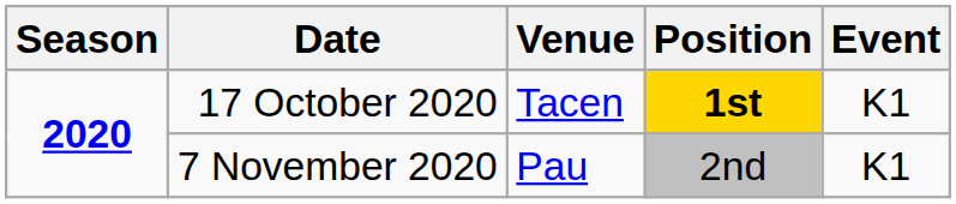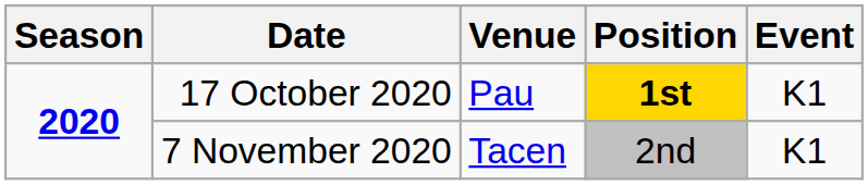 <table class="wikitable" style="text-align:center; font-size:95%;">
 <tr>
 <th>Season</th>
 <th>Date</th>
 <th>Venue</th>
 <th>Position</th>
 <th>Event</th>
 </tr>
 <tr>
 <td rowspan=2><strong><a href='#'>2020</a></strong></td>
 <td align=right>17 October 2020</td>
-<td align=left><a href='#'>Tacen</a></td>
+<td align=left><a href='#'>Pau</a></td>
 <td bgcolor=gold><strong>1st</strong></td>
 <td>K1</td>
 </tr>
 <tr>
 <td>7 November 2020</td>
-<td align=left><a href='#'>Pau</a></td>
+<td align=left><a href='#'>Tacen</a></td>
 <td bgcolor=silver>2nd</td>
 <td>K1</td>
 </tr>
 </table>
